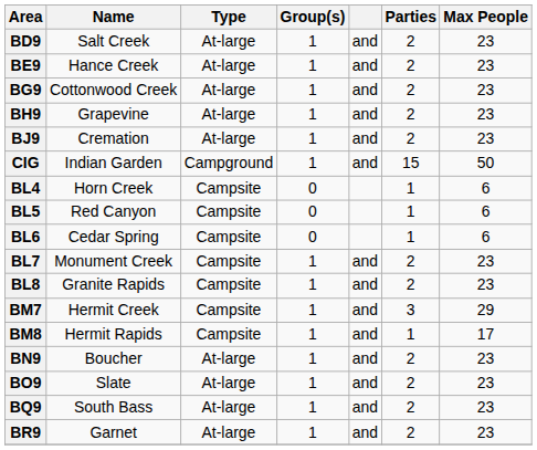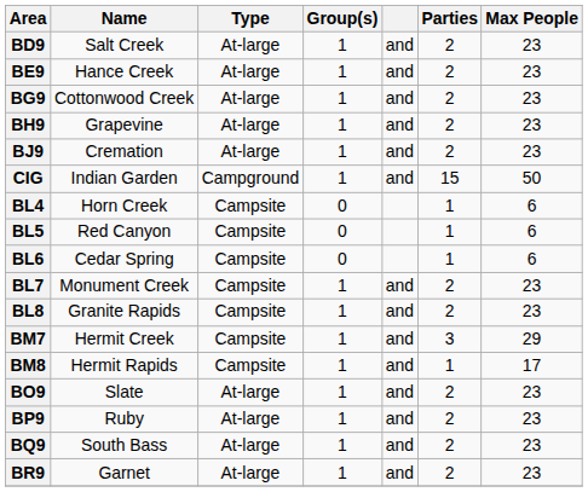 <table class="wikitable" style="text-align:center">
 <tr>
 <th>Area</th>
 <th>Name</th>
 <th>Type</th>
 <th>Group(s)</th>
 <th></th>
 <th>Parties</th>
 <th>Max People</th>
 </tr>
 <tr>
 <th>BD9</th>
 <td>Salt Creek</td>
 <td>At-large</td>
 <td>1</td>
 <td>and</td>
 <td>2</td>
 <td>23</td>
 </tr>
 <tr>
 <th>BE9</th>
 <td>Hance Creek</td>
 <td>At-large</td>
 <td>1</td>
 <td>and</td>
 <td>2</td>
 <td>23</td>
 </tr>
 <tr>
 <th>BG9</th>
 <td>Cottonwood Creek</td>
 <td>At-large</td>
 <td>1</td>
 <td>and</td>
 <td>2</td>
 <td>23</td>
 </tr>
 <tr>
 <th>BH9</th>
 <td>Grapevine</td>
 <td>At-large</td>
 <td>1</td>
 <td>and</td>
 <td>2</td>
 <td>23</td>
 </tr>
 <tr>
 <th>BJ9</th>
 <td>Cremation</td>
 <td>At-large</td>
 <td>1</td>
 <td>and</td>
 <td>2</td>
 <td>23</td>
 </tr>
 <tr>
 <th>CIG</th>
 <td>Indian Garden</td>
 <td>Campground</td>
 <td>1</td>
 <td>and</td>
 <td>15</td>
 <td>50</td>
 </tr>
 <tr>
 <th>BL4</th>
 <td>Horn Creek</td>
 <td>Campsite</td>
 <td>0</td>
 <td></td>
 <td>1</td>
 <td>6</td>
 </tr>
 <tr>
 <th>BL5</th>
 <td>Red Canyon</td>
 <td>Campsite</td>
 <td>0</td>
 <td></td>
 <td>1</td>
 <td>6</td>
 </tr>
 <tr>
 <th>BL6</th>
 <td>Cedar Spring</td>
 <td>Campsite</td>
 <td>0</td>
 <td></td>
 <td>1</td>
 <td>6</td>
 </tr>
 <tr>
 <th>BL7</th>
 <td>Monument Creek</td>
 <td>Campsite</td>
 <td>1</td>
 <td>and</td>
 <td>2</td>
 <td>23</td>
 </tr>
 <tr>
 <th>BL8</th>
 <td>Granite Rapids</td>
 <td>Campsite</td>
 <td>1</td>
 <td>and</td>
 <td>2</td>
 <td>23</td>
 </tr>
 <tr>
 <th>BM7</th>
 <td>Hermit Creek</td>
 <td>Campsite</td>
 <td>1</td>
 <td>and</td>
 <td>3</td>
 <td>29</td>
 </tr>
 <tr>
 <th>BM8</th>
 <td>Hermit Rapids</td>
 <td>Campsite</td>
 <td>1</td>
 <td>and</td>
 <td>1</td>
 <td>17</td>
 </tr>
 <tr>
-<th>BN9</th>
-<td>Boucher</td>
+<th>BO9</th>
+<td>Slate</td>
 <td>At-large</td>
 <td>1</td>
 <td>and</td>
 <td>2</td>
 <td>23</td>
 </tr>
 <tr>
-<th>BO9</th>
-<td>Slate</td>
+<th>BP9</th>
+<td>Ruby</td>
 <td>At-large</td>
 <td>1</td>
 <td>and</td>
 <td>2</td>
 <td>23</td>
 </tr>
 <tr>
 <th>BQ9</th>
 <td>South Bass</td>
 <td>At-large</td>
 <td>1</td>
 <td>and</td>
 <td>2</td>
 <td>23</td>
 </tr>
 <tr>
 <th>BR9</th>
 <td>Garnet</td>
 <td>At-large</td>
 <td>1</td>
 <td>and</td>
 <td>2</td>
 <td>23</td>
 </tr>
 <tr>
 </tr>
 </table>
